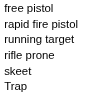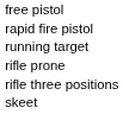 <table>
 <tr>
 <td>free pistol <br></td>
 <td></td>
 <td></td>
 <td></td>
 </tr>
 <tr>
 <td>rapid fire pistol <br></td>
 <td></td>
 <td></td>
 <td></td>
 </tr>
 <tr>
 <td>running target <br></td>
 <td></td>
 <td></td>
 <td></td>
 </tr>
 <tr>
 <td>rifle prone <br></td>
 <td></td>
 <td></td>
 <td></td>
 </tr>
 <tr>
+<td>rifle three positions <br></td>
+<td></td>
+<td></td>
+<td></td>
+</tr>
+<tr>
 <td>skeet <br></td>
 <td></td>
 <td></td>
 <td></td>
 </tr>
-<tr>
-<td>Trap <br></td>
-<td></td>
-<td></td>
-<td></td>
-</tr>
 </table>
